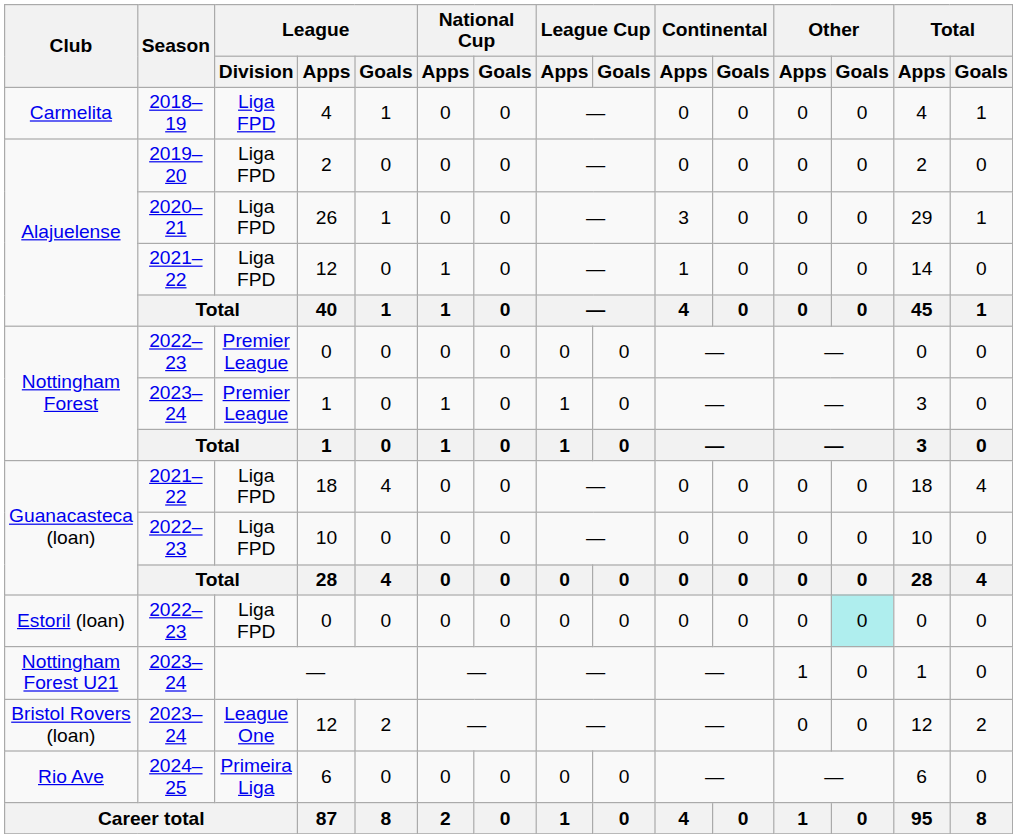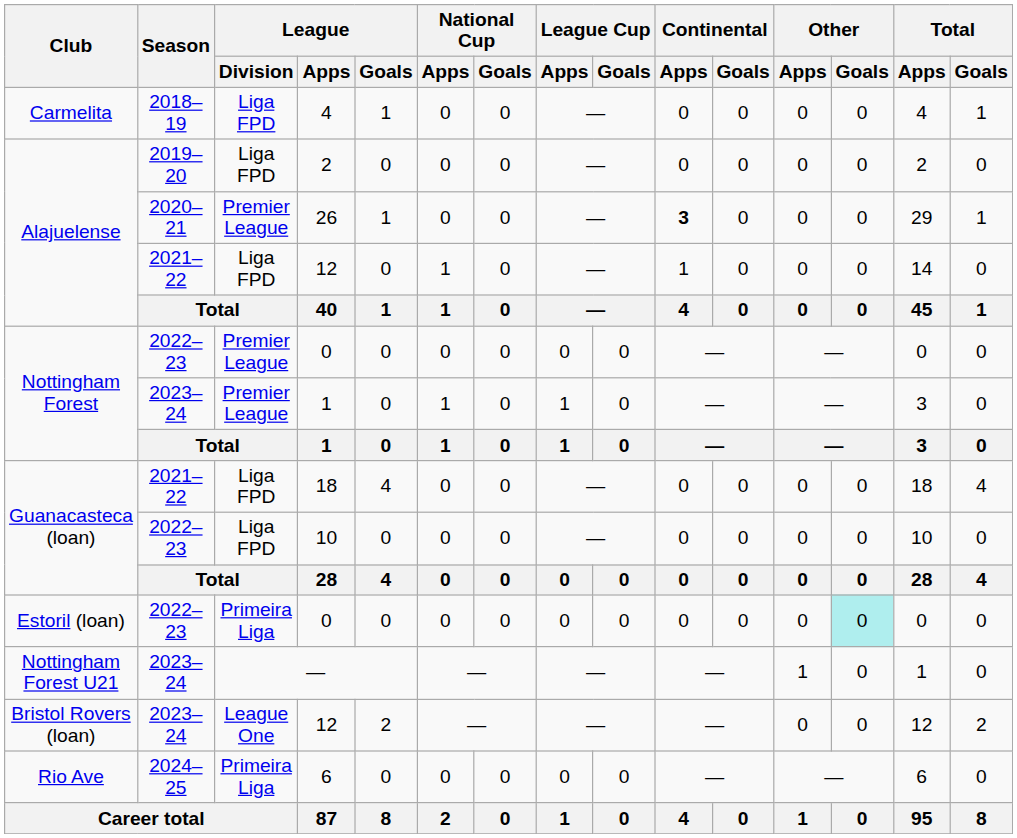 <table class="wikitable" style="text-align:center">
 <tr>
 <th rowspan="2">Club</th>
 <th rowspan="2">Season</th>
 <th colspan="3">League</th>
 <th colspan="2">National Cup</th>
 <th colspan="2">League Cup</th>
 <th colspan="2">Continental</th>
 <th colspan="2">Other</th>
 <th colspan="2">Total</th>
 </tr>
 <tr>
 <th>Division</th>
 <th>Apps</th>
 <th>Goals</th>
 <th>Apps</th>
 <th>Goals</th>
 <th>Apps</th>
 <th>Goals</th>
 <th>Apps</th>
 <th>Goals</th>
 <th>Apps</th>
 <th>Goals</th>
 <th>Apps</th>
 <th>Goals</th>
 </tr>
 <tr>
 <td><a href='#'>Carmelita</a></td>
 <td><a href='#'>2018–19</a></td>
 <td><a href='#'>Liga FPD</a></td>
 <td>4</td>
 <td>1</td>
 <td>0</td>
 <td>0</td>
 <td colspan="2">—</td>
 <td>0</td>
 <td>0</td>
 <td>0</td>
 <td>0</td>
 <td>4</td>
 <td>1</td>
 </tr>
 <tr>
 <td rowspan="4"><a href='#'>Alajuelense</a></td>
 <td><a href='#'>2019–20</a></td>
 <td>Liga FPD</td>
 <td>2</td>
 <td>0</td>
 <td>0</td>
 <td>0</td>
 <td colspan="2">—</td>
 <td>0</td>
 <td>0</td>
 <td>0</td>
 <td>0</td>
 <td>2</td>
 <td>0</td>
 </tr>
 <tr>
 <td><a href='#'>2020–21</a></td>
-<td>Liga FPD</td>
+<td><a href='#'>Premier League</a></td>
 <td>26</td>
 <td>1</td>
 <td>0</td>
 <td>0</td>
 <td colspan="2">—</td>
-<td>3</td>
+<td><strong>3</strong></td>
 <td>0</td>
 <td>0</td>
 <td>0</td>
 <td>29</td>
 <td>1</td>
 </tr>
 <tr>
 <td><a href='#'>2021–22</a></td>
 <td>Liga FPD</td>
 <td>12</td>
 <td>0</td>
 <td>1</td>
 <td>0</td>
 <td colspan="2">—</td>
 <td>1</td>
 <td>0</td>
 <td>0</td>
 <td>0</td>
 <td>14</td>
 <td>0</td>
 </tr>
 <tr>
 <th colspan="2">Total</th>
 <th>40</th>
 <th>1</th>
 <th>1</th>
 <th>0</th>
 <th colspan="2">—</th>
 <th>4</th>
 <th>0</th>
 <th>0</th>
 <th>0</th>
 <th>45</th>
 <th>1</th>
 </tr>
 <tr>
 <td rowspan="3"><a href='#'>Nottingham Forest</a></td>
 <td><a href='#'>2022–23</a></td>
 <td><a href='#'>Premier League</a></td>
 <td>0</td>
 <td>0</td>
 <td>0</td>
 <td>0</td>
 <td>0</td>
 <td>0</td>
 <td colspan="2">—</td>
 <td colspan="2">—</td>
 <td>0</td>
 <td>0</td>
 </tr>
 <tr>
 <td><a href='#'>2023–24</a></td>
 <td><a href='#'>Premier League</a></td>
 <td>1</td>
 <td>0</td>
 <td>1</td>
 <td>0</td>
 <td>1</td>
 <td>0</td>
 <td colspan="2">—</td>
 <td colspan="2">—</td>
 <td>3</td>
 <td>0</td>
 </tr>
 <tr>
 <th colspan="2">Total</th>
 <th>1</th>
 <th>0</th>
 <th>1</th>
 <th>0</th>
 <th>1</th>
 <th>0</th>
 <th colspan="2">—</th>
 <th colspan="2">—</th>
 <th>3</th>
 <th>0</th>
 </tr>
 <tr>
 <td rowspan="3"><a href='#'>Guanacasteca</a> (loan)</td>
 <td><a href='#'>2021–22</a></td>
 <td>Liga FPD</td>
 <td>18</td>
 <td>4</td>
 <td>0</td>
 <td>0</td>
 <td colspan="2">—</td>
 <td>0</td>
 <td>0</td>
 <td>0</td>
 <td>0</td>
 <td>18</td>
 <td>4</td>
 </tr>
 <tr>
 <td><a href='#'>2022–23</a></td>
 <td>Liga FPD</td>
 <td>10</td>
 <td>0</td>
 <td>0</td>
 <td>0</td>
 <td colspan="2">—</td>
 <td>0</td>
 <td>0</td>
 <td>0</td>
 <td>0</td>
 <td>10</td>
 <td>0</td>
 </tr>
 <tr>
 <th colspan="2">Total</th>
 <th>28</th>
 <th>4</th>
 <th>0</th>
 <th>0</th>
 <th>0</th>
 <th>0</th>
 <th>0</th>
 <th>0</th>
 <th>0</th>
 <th>0</th>
 <th>28</th>
 <th>4</th>
 </tr>
 <tr>
 <td><a href='#'>Estoril</a> (loan)</td>
 <td><a href='#'>2022–23</a></td>
-<td>Liga FPD</td>
+<td><a href='#'>Primeira Liga</a></td>
 <td>0</td>
 <td>0</td>
 <td>0</td>
 <td>0</td>
 <td>0</td>
 <td>0</td>
 <td>0</td>
 <td>0</td>
 <td>0</td>
 <td style="background: paleturquoise;">0</td>
 <td>0</td>
 <td>0</td>
 </tr>
 <tr>
 <td><a href='#'>Nottingham Forest U21</a></td>
 <td><a href='#'>2023–24</a></td>
 <td colspan="3">—</td>
 <td colspan="2">—</td>
 <td colspan="2">—</td>
 <td colspan="2">—</td>
 <td>1</td>
 <td>0</td>
 <td>1</td>
 <td>0</td>
 </tr>
 <tr>
 <td><a href='#'>Bristol Rovers</a> (loan)</td>
 <td><a href='#'>2023–24</a></td>
 <td><a href='#'>League One</a></td>
 <td>12</td>
 <td>2</td>
 <td colspan="2">—</td>
 <td colspan="2">—</td>
 <td colspan="2">—</td>
 <td>0</td>
 <td>0</td>
 <td>12</td>
 <td>2</td>
 </tr>
 <tr>
 <td><a href='#'>Rio Ave</a></td>
 <td><a href='#'>2024–25</a></td>
 <td><a href='#'>Primeira Liga</a></td>
 <td>6</td>
 <td>0</td>
 <td>0</td>
 <td>0</td>
 <td>0</td>
 <td>0</td>
 <td colspan="2">—</td>
 <td colspan="2">—</td>
 <td>6</td>
 <td>0</td>
 </tr>
 <tr>
 <th colspan="3">Career total</th>
 <th>87</th>
 <th>8</th>
 <th>2</th>
 <th>0</th>
 <th>1</th>
 <th>0</th>
 <th>4</th>
 <th>0</th>
 <th>1</th>
 <th>0</th>
 <th>95</th>
 <th>8</th>
 </tr>
 </table>
